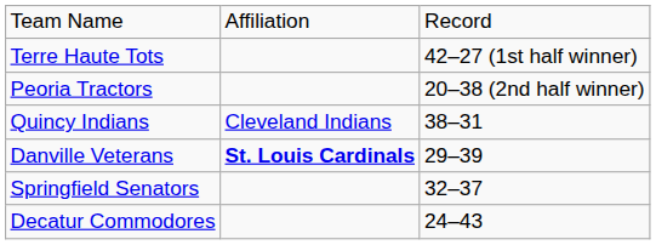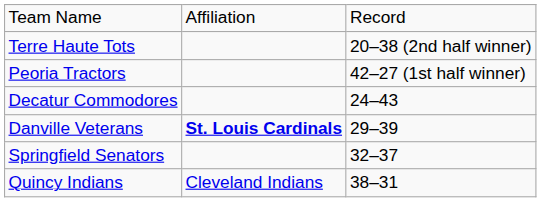 <table class="wikitable">
 <tr>
 <td>Team Name</td>
 <td>Affiliation</td>
 <td>Record</td>
 </tr>
 <tr>
 <td><a href='#'>Terre Haute Tots</a></td>
 <td></td>
-<td>42–27 (1st half winner)</td>
+<td>20–38 (2nd half winner)</td>
 </tr>
 <tr>
 <td><a href='#'>Peoria Tractors</a></td>
 <td></td>
-<td>20–38 (2nd half winner)</td>
+<td>42–27 (1st half winner)</td>
 </tr>
 <tr>
-<td><a href='#'>Quincy Indians</a></td>
-<td><a href='#'>Cleveland Indians</a></td>
-<td>38–31</td>
+<td><a href='#'>Decatur Commodores</a></td>
+<td></td>
+<td>24–43</td>
 </tr>
 <tr>
 <td><a href='#'>Danville Veterans</a></td>
 <td><strong><a href='#'>St. Louis Cardinals</a></strong></td>
 <td>29–39</td>
 </tr>
 <tr>
 <td><a href='#'>Springfield Senators</a></td>
 <td></td>
 <td>32–37</td>
 </tr>
 <tr>
-<td><a href='#'>Decatur Commodores</a></td>
-<td></td>
-<td>24–43</td>
+<td><a href='#'>Quincy Indians</a></td>
+<td><a href='#'>Cleveland Indians</a></td>
+<td>38–31</td>
 </tr>
 </table>
